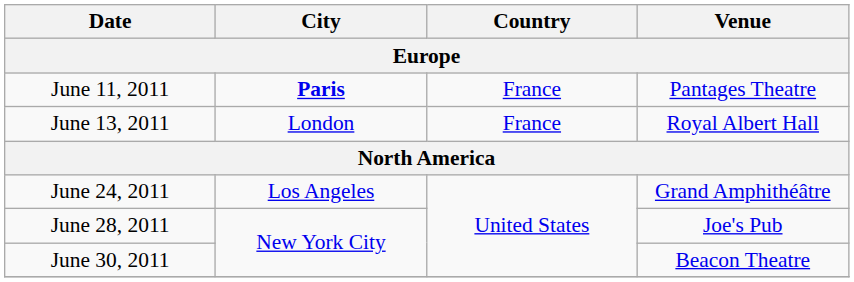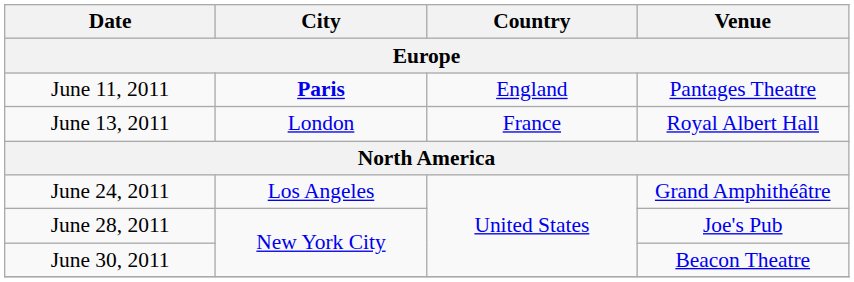 <table class="wikitable" style="text-align:center">
 <tr>
 <th style="width:150px;">Date</th>
 <th style="width:150px;">City</th>
 <th style="width:150px;">Country</th>
 <th style="width:150px;">Venue</th>
 </tr>
 <tr>
 <th colspan="5">Europe</th>
 </tr>
 <tr>
 <td>June 11, 2011</td>
 <td><strong><a href='#'>Paris</a></strong></td>
-<td><a href='#'>France</a></td>
+<td><a href='#'>England</a></td>
 <td><a href='#'>Pantages Theatre</a></td>
 </tr>
 <tr>
 <td>June 13, 2011</td>
 <td><a href='#'>London</a></td>
 <td><a href='#'>France</a></td>
 <td><a href='#'>Royal Albert Hall</a></td>
 </tr>
 <tr>
 <th colspan="5">North America</th>
 </tr>
 <tr>
 <td>June 24, 2011</td>
 <td><a href='#'>Los Angeles</a></td>
 <td rowspan="3"><a href='#'>United States</a></td>
 <td><a href='#'>Grand Amphithéâtre</a></td>
 </tr>
 <tr>
 <td>June 28, 2011</td>
 <td rowspan="2"><a href='#'>New York City</a></td>
 <td><a href='#'>Joe's Pub</a></td>
 </tr>
 <tr>
 <td>June 30, 2011</td>
 <td><a href='#'>Beacon Theatre</a></td>
 </tr>
 <tr>
 </tr>
 </table>
